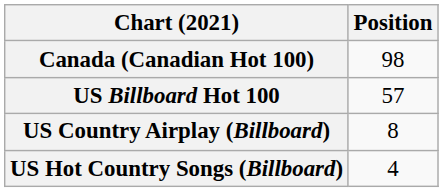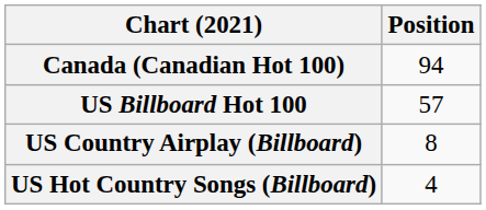 <table class="wikitable sortable plainrowheaders" style="text-align:center">
 <tr>
 <th>Chart (2021)</th>
 <th>Position</th>
 </tr>
 <tr>
 <th scope="row">Canada (Canadian Hot 100)</th>
-<td>98</td>
+<td>94</td>
 </tr>
 <tr>
 <th scope="row">US <em>Billboard</em> Hot 100</th>
 <td>57</td>
 </tr>
 <tr>
 <th scope="row">US Country Airplay (<em>Billboard</em>)</th>
 <td>8</td>
 </tr>
 <tr>
 <th scope="row">US Hot Country Songs (<em>Billboard</em>)</th>
 <td>4</td>
 </tr>
 </table>
